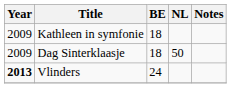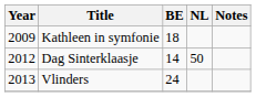 <table class="wikitable">
 <tr>
 <th>Year</th>
 <th>Title</th>
 <th>BE</th>
 <th>NL</th>
 <th>Notes</th>
 </tr>
 <tr>
 <td>2009</td>
 <td>Kathleen in symfonie</td>
 <td>18</td>
 <td></td>
 <td></td>
 </tr>
 <tr>
-<td>2009</td>
+<td>2012</td>
 <td>Dag Sinterklaasje</td>
-<td>18</td>
+<td>14</td>
 <td>50</td>
 <td></td>
 </tr>
 <tr>
-<td><strong>2013</strong></td>
+<td>2013</td>
 <td>Vlinders</td>
 <td>24</td>
 <td></td>
 <td></td>
 </tr>
 <tr>
 </tr>
 </table>
